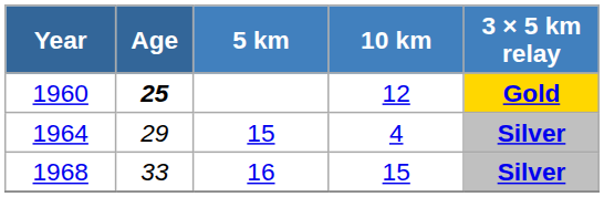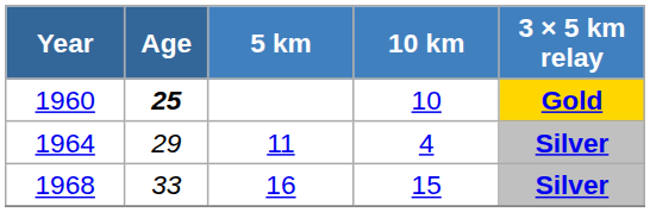 <table class="wikitable" style="font-size:95%; text-align:center; border:grey solid 1px; border-collapse:collapse; background:#ffffff;">
 <tr>
 <th style="background-color:#369; color:white; width:60px;"> Year </th>
 <th style="background-color:#369; color:white; width:40px;"> Age </th>
 <th style="background-color:#4180be; color:white; width:75px;"> 5 km </th>
 <th style="background-color:#4180be; color:white; width:75px;"> 10 km </th>
 <th style="background-color:#4180be; color:white; width:75px;"> 3 × 5 km <br> relay </th>
 </tr>
 <tr>
 <td><a href='#'>1960</a></td>
 <td><strong><em>25</em></strong></td>
 <td></td>
-<td><a href='#'>12</a></td>
+<td><a href='#'>10</a></td>
 <td style="background:gold;"><a href='#'><strong>Gold</strong></a></td>
 </tr>
 <tr>
 <td><a href='#'>1964</a></td>
 <td><em>29</em></td>
-<td><a href='#'>15</a></td>
+<td><a href='#'>11</a></td>
 <td><a href='#'>4</a></td>
 <td style="background:silver;"><a href='#'><strong>Silver</strong></a></td>
 </tr>
 <tr>
 <td><a href='#'>1968</a></td>
 <td><em>33</em></td>
 <td><a href='#'>16</a></td>
 <td><a href='#'>15</a></td>
 <td style="background:silver;"><a href='#'><strong>Silver</strong></a></td>
 </tr>
 <tr>
 </tr>
 </table>
